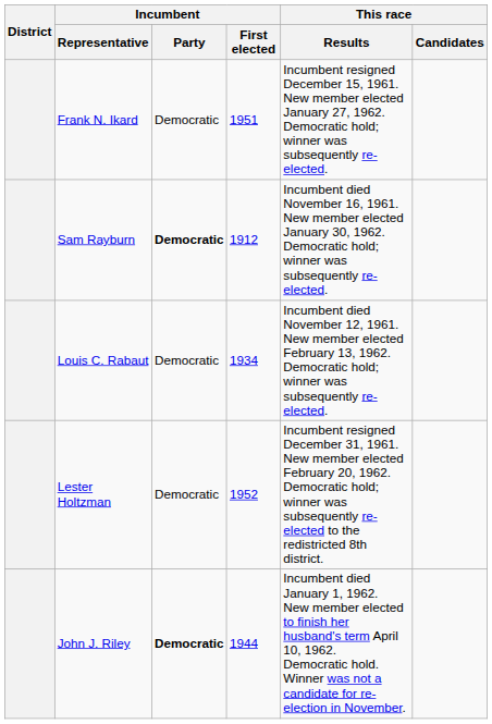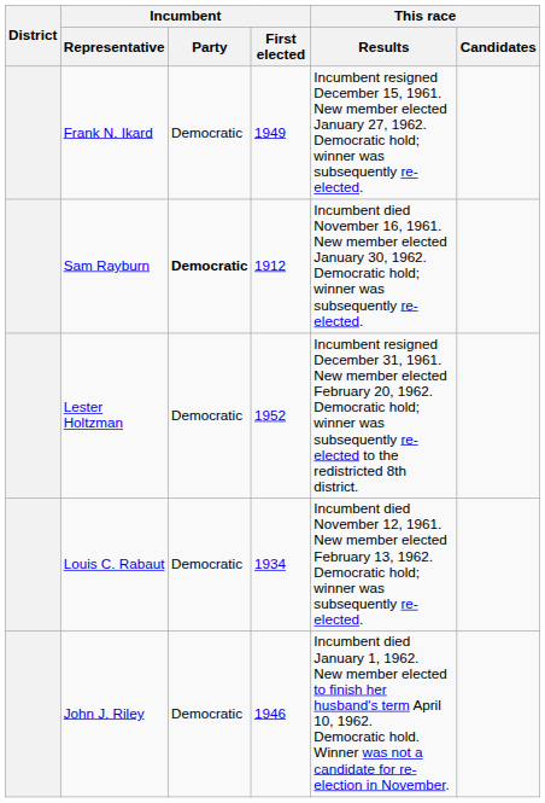 <table class=wikitable>
 <tr>
 <th rowspan=2>District</th>
 <th colspan=3>Incumbent</th>
 <th colspan=2>This race</th>
 </tr>
 <tr>
 <th>Representative</th>
 <th>Party</th>
 <th>First elected</th>
 <th>Results</th>
 <th>Candidates</th>
 </tr>
 <tr>
 <th></th>
 <td><a href='#'>Frank N. Ikard</a></td>
 <td>Democratic</td>
-<td><a href='#'>1951 </a></td>
+<td><a href='#'>1949 </a></td>
 <td>Incumbent resigned December 15, 1961.<br>New member elected January 27, 1962.<br>Democratic hold; winner was subsequently <a href='#'>re-elected</a>.</td>
 <td nowrap></td>
 </tr>
 <tr>
 <th></th>
 <td><a href='#'>Sam Rayburn</a></td>
 <td><strong>Democratic</strong></td>
 <td><a href='#'>1912</a></td>
 <td>Incumbent died November 16, 1961.<br>New member elected January 30, 1962.<br>Democratic hold; winner was subsequently <a href='#'>re-elected</a>.</td>
 <td nowrap></td>
 </tr>
 <tr>
 <th></th>
+<td><a href='#'>Lester Holtzman</a></td>
+<td>Democratic</td>
+<td><a href='#'>1952</a></td>
+<td>Incumbent resigned December 31, 1961.<br>New member elected February 20, 1962.<br>Democratic hold; winner was subsequently <a href='#'>re-elected</a> to the redistricted 8th district.</td>
+<td nowrap></td>
+</tr>
+<tr>
+<th></th>
 <td><a href='#'>Louis C. Rabaut</a></td>
 <td>Democratic</td>
 <td><a href='#'>1934</a></td>
 <td>Incumbent died November 12, 1961.<br>New member elected February 13, 1962.<br>Democratic hold; winner was subsequently <a href='#'>re-elected</a>.</td>
 <td nowrap></td>
 </tr>
 <tr>
 <th></th>
-<td><a href='#'>Lester Holtzman</a></td>
+<td><a href='#'>John J. Riley</a></td>
 <td>Democratic</td>
-<td><a href='#'>1952</a></td>
-<td>Incumbent resigned December 31, 1961.<br>New member elected February 20, 1962.<br>Democratic hold; winner was subsequently <a href='#'>re-elected</a> to the redistricted 8th district.</td>
-<td nowrap></td>
-</tr>
-<tr>
-<th></th>
-<td><a href='#'>John J. Riley</a></td>
-<td><strong>Democratic</strong></td>
-<td><a href='#'>1944</a></td>
+<td><a href='#'>1946</a></td>
 <td>Incumbent died January 1, 1962.<br>New member elected <a href='#'>to finish her husband's term</a> April 10, 1962.<br>Democratic hold.<br>Winner <a href='#'>was not a candidate for re-election in November</a>.</td>
 <td nowrap></td>
 </tr>
 </table>
